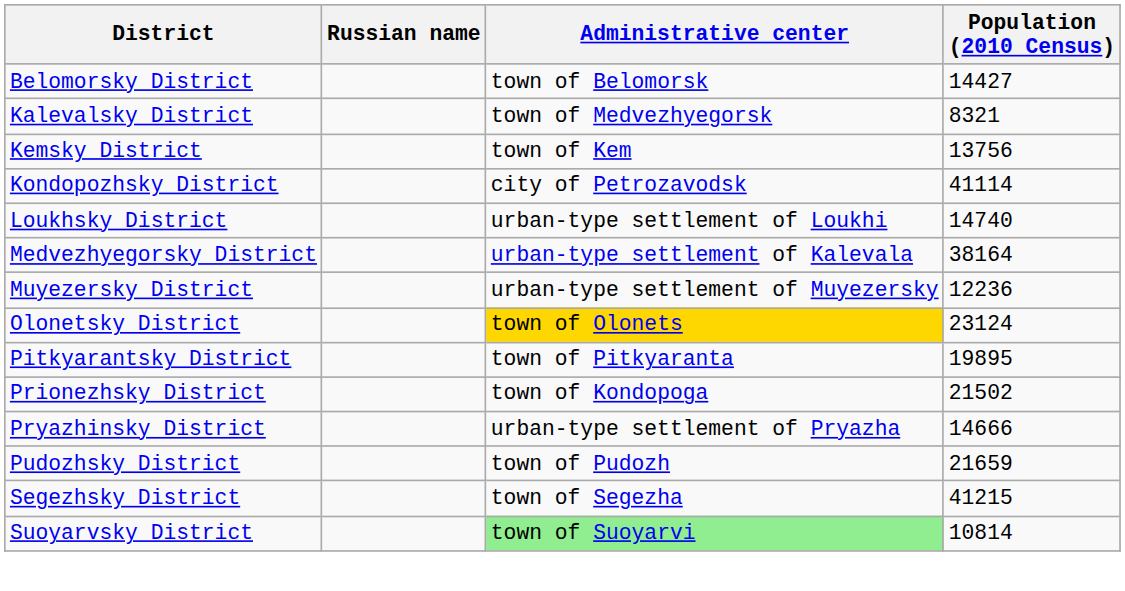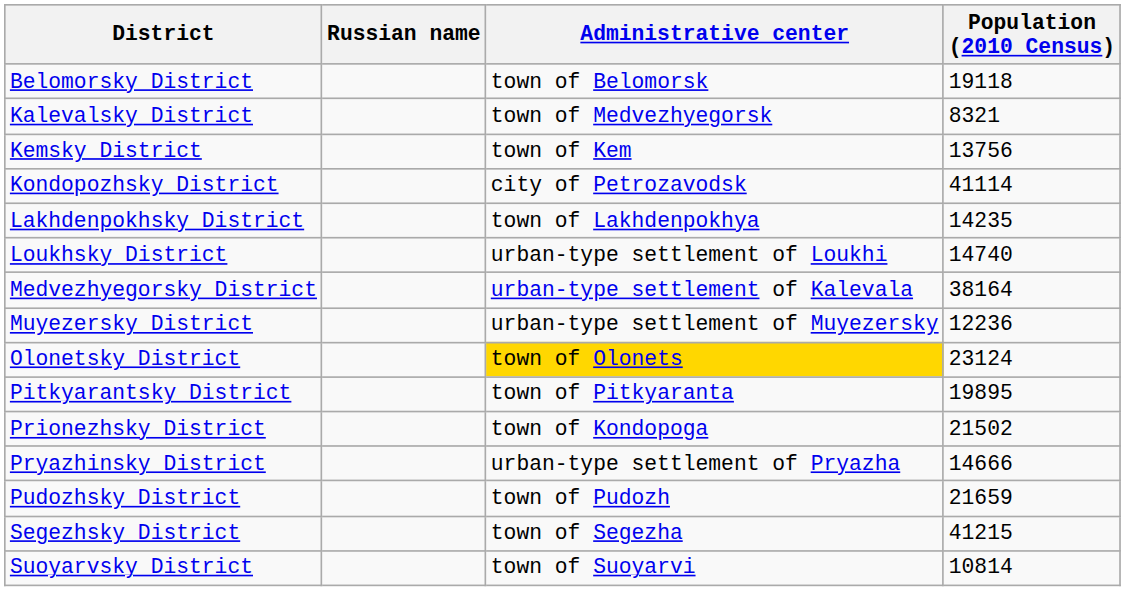 <table class="wikitable sortable">
 <tr>
 <th>District</th>
 <th>Russian name</th>
 <th><a href='#'>Administrative center</a></th>
 <th>Population<br>(<a href='#'>2010 Census</a>)</th>
 </tr>
 <tr>
 <td><a href='#'>Belomorsky District</a></td>
 <td></td>
 <td>town of <a href='#'>Belomorsk</a></td>
-<td>14427</td>
+<td>19118</td>
 </tr>
 <tr>
 <td><a href='#'>Kalevalsky District</a></td>
 <td></td>
 <td>town of <a href='#'>Medvezhyegorsk</a></td>
 <td>8321</td>
 </tr>
 <tr>
 <td><a href='#'>Kemsky District</a></td>
 <td></td>
 <td>town of <a href='#'>Kem</a></td>
 <td>13756</td>
 </tr>
 <tr>
 <td><a href='#'>Kondopozhsky District</a></td>
 <td></td>
 <td>city of <a href='#'>Petrozavodsk</a></td>
 <td>41114</td>
+</tr>
+<tr>
+<td><a href='#'>Lakhdenpokhsky District</a></td>
+<td></td>
+<td>town of <a href='#'>Lakhdenpokhya</a></td>
+<td>14235</td>
 </tr>
 <tr>
 <td><a href='#'>Loukhsky District</a></td>
 <td></td>
 <td>urban-type settlement of <a href='#'>Loukhi</a></td>
 <td>14740</td>
 </tr>
 <tr>
 <td><a href='#'>Medvezhyegorsky District</a></td>
 <td></td>
 <td><a href='#'>urban-type settlement</a> of <a href='#'>Kalevala</a></td>
 <td>38164</td>
 </tr>
 <tr>
 <td><a href='#'>Muyezersky District</a></td>
 <td></td>
 <td>urban-type settlement of <a href='#'>Muyezersky</a></td>
 <td>12236</td>
 </tr>
 <tr>
 <td><a href='#'>Olonetsky District</a></td>
 <td></td>
 <td style="background: gold;">town of <a href='#'>Olonets</a></td>
 <td>23124</td>
 </tr>
 <tr>
 <td><a href='#'>Pitkyarantsky District</a></td>
 <td></td>
 <td>town of <a href='#'>Pitkyaranta</a></td>
 <td>19895</td>
 </tr>
 <tr>
 <td><a href='#'>Prionezhsky District</a></td>
 <td></td>
 <td>town of <a href='#'>Kondopoga</a></td>
 <td>21502</td>
 </tr>
 <tr>
 <td><a href='#'>Pryazhinsky District</a></td>
 <td></td>
 <td>urban-type settlement of <a href='#'>Pryazha</a></td>
 <td>14666</td>
 </tr>
 <tr>
 <td><a href='#'>Pudozhsky District</a></td>
 <td></td>
 <td>town of <a href='#'>Pudozh</a></td>
 <td>21659</td>
 </tr>
 <tr>
 <td><a href='#'>Segezhsky District</a></td>
 <td></td>
 <td>town of <a href='#'>Segezha</a></td>
 <td>41215</td>
 </tr>
 <tr>
 <td><a href='#'>Suoyarvsky District</a></td>
 <td></td>
-<td style="background: lightgreen;">town of <a href='#'>Suoyarvi</a></td>
+<td>town of <a href='#'>Suoyarvi</a></td>
 <td>10814</td>
 </tr>
 </table>
